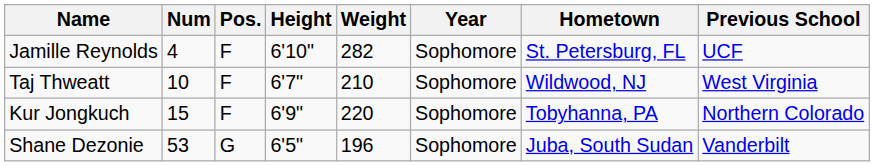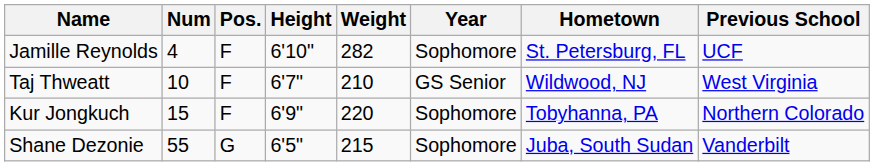 <table class="wikitable sortable" border="1">
 <tr>
 <th>Name</th>
 <th>Num</th>
 <th>Pos.</th>
 <th>Height</th>
 <th>Weight</th>
 <th>Year</th>
 <th>Hometown</th>
 <th class="unsortable">Previous School</th>
 </tr>
 <tr>
 <td>Jamille Reynolds</td>
 <td>4</td>
 <td>F</td>
 <td>6'10"</td>
 <td>282</td>
 <td>Sophomore</td>
 <td><a href='#'>St. Petersburg, FL</a></td>
 <td><a href='#'>UCF</a></td>
 </tr>
 <tr>
 <td>Taj Thweatt</td>
 <td>10</td>
 <td>F</td>
 <td>6'7"</td>
 <td>210</td>
-<td>Sophomore</td>
+<td>GS Senior</td>
 <td><a href='#'>Wildwood, NJ</a></td>
 <td><a href='#'>West Virginia</a></td>
 </tr>
 <tr>
 <td>Kur Jongkuch</td>
 <td>15</td>
 <td>F</td>
 <td>6'9"</td>
 <td>220</td>
 <td>Sophomore</td>
 <td><a href='#'>Tobyhanna, PA</a></td>
 <td><a href='#'>Northern Colorado</a></td>
 </tr>
 <tr>
 <td>Shane Dezonie</td>
-<td>53</td>
+<td>55</td>
 <td>G</td>
 <td>6'5"</td>
-<td>196</td>
+<td>215</td>
 <td>Sophomore</td>
 <td><a href='#'>Juba, South Sudan</a></td>
 <td><a href='#'>Vanderbilt</a></td>
 </tr>
 </table>
